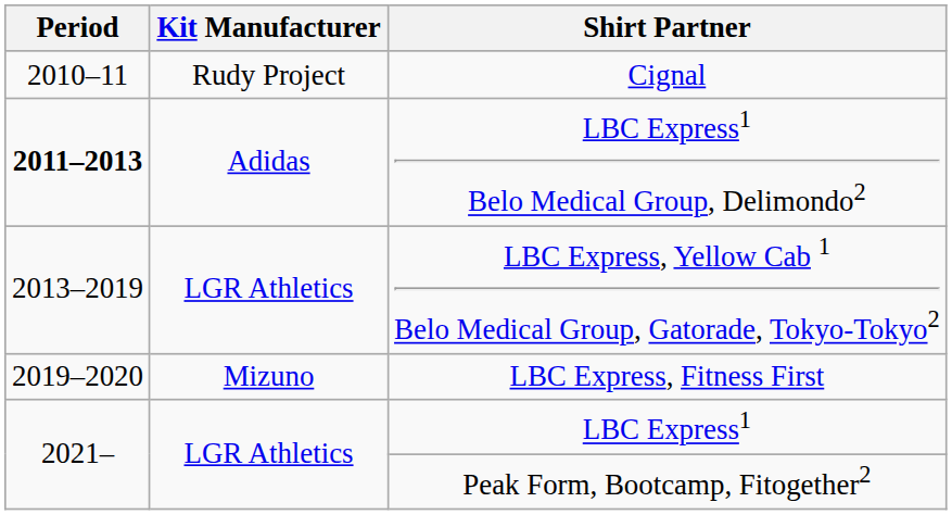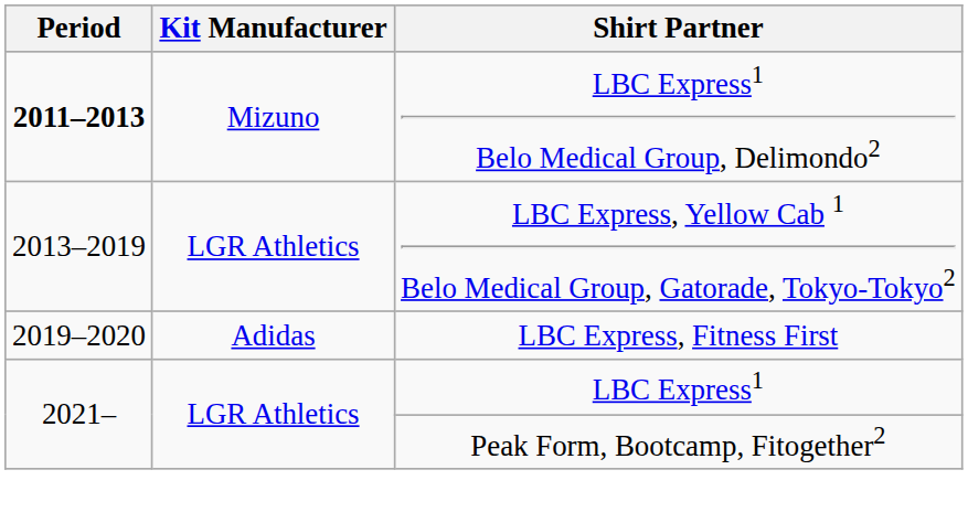 <table class="wikitable" style="text-align: center">
 <tr>
 <th>Period</th>
 <th><a href='#'>Kit</a> Manufacturer</th>
 <th>Shirt Partner</th>
 </tr>
 <tr>
-<td>2010–11</td>
-<td>Rudy Project</td>
-<td><a href='#'>Cignal</a></td>
-</tr>
-<tr>
 <td><strong>2011–2013</strong></td>
-<td><a href='#'>Adidas</a></td>
+<td><a href='#'>Mizuno</a></td>
 <td><a href='#'>LBC Express</a><sup>1</sup><hr><a href='#'>Belo Medical Group</a>, Delimondo<sup>2</sup></td>
 </tr>
 <tr>
 <td>2013–2019</td>
 <td><a href='#'>LGR Athletics</a></td>
 <td><a href='#'>LBC Express</a>, <a href='#'>Yellow Cab</a> <sup>1</sup><hr><a href='#'>Belo Medical Group</a>, <a href='#'>Gatorade</a>, <a href='#'>Tokyo-Tokyo</a><sup>2</sup></td>
 </tr>
 <tr>
 <td>2019–2020</td>
-<td><a href='#'>Mizuno</a></td>
+<td><a href='#'>Adidas</a></td>
 <td><a href='#'>LBC Express</a>, <a href='#'>Fitness First</a></td>
 </tr>
 <tr>
 <td rowspan="2">2021–</td>
 <td rowspan="2"><a href='#'>LGR Athletics</a></td>
 <td><a href='#'>LBC Express</a><sup>1</sup></td>
 </tr>
 <tr>
 <td>Peak Form, Bootcamp, Fitogether<sup>2</sup></td>
 </tr>
 </table>
